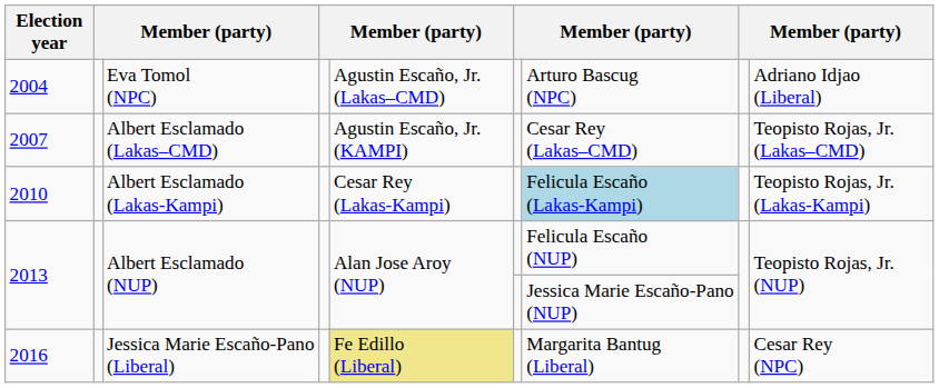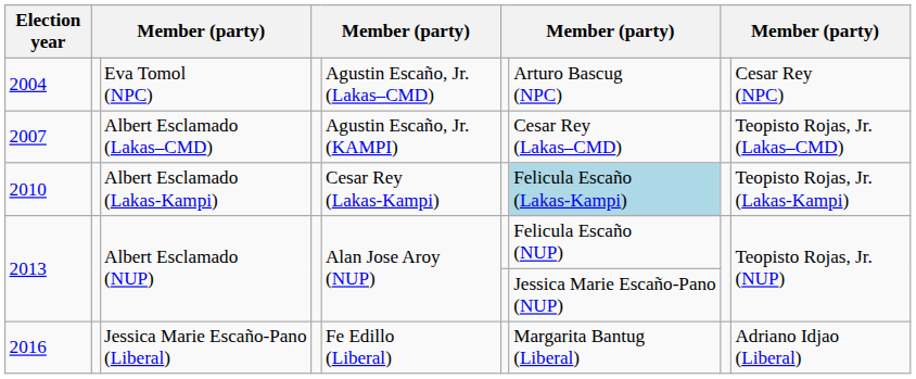 <table class=wikitable style="font-size:90%">
 <tr>
 <th width=60px>Election<br>year</th>
 <th colspan=2 width=140px>Member (party)</th>
 <th colspan=2 width=140px>Member (party)</th>
 <th colspan=2 width=140px>Member (party)</th>
 <th colspan=2 width=140px>Member (party)</th>
 </tr>
 <tr>
 <td><a href='#'>2004</a></td>
 <td bgcolor=></td>
 <td>Eva Tomol<br>(<a href='#'>NPC</a>)</td>
 <td bgcolor=></td>
 <td>Agustin Escaño, Jr.<br>(<a href='#'>Lakas–CMD</a>)</td>
 <td bgcolor=></td>
 <td>Arturo Bascug<br>(<a href='#'>NPC</a>)</td>
 <td bgcolor=></td>
-<td>Adriano Idjao<br>(<a href='#'>Liberal</a>)</td>
+<td>Cesar Rey<br>(<a href='#'>NPC</a>)</td>
 </tr>
 <tr>
 <td><a href='#'>2007</a></td>
 <td bgcolor=></td>
 <td>Albert Esclamado<br>(<a href='#'>Lakas–CMD</a>)</td>
 <td bgcolor=></td>
 <td>Agustin Escaño, Jr.<br>(<a href='#'>KAMPI</a>)</td>
 <td bgcolor=></td>
 <td>Cesar Rey<br>(<a href='#'>Lakas–CMD</a>)</td>
 <td bgcolor=></td>
 <td>Teopisto Rojas, Jr.<br>(<a href='#'>Lakas–CMD</a>)</td>
 </tr>
 <tr>
 <td><a href='#'>2010</a></td>
 <td bgcolor=></td>
 <td>Albert Esclamado<br>(<a href='#'>Lakas-Kampi</a>)</td>
 <td bgcolor=></td>
 <td>Cesar Rey<br>(<a href='#'>Lakas-Kampi</a>)</td>
 <td bgcolor=></td>
 <td style="background: lightblue;">Felicula Escaño<br>(<a href='#'>Lakas-Kampi</a>)</td>
 <td bgcolor=></td>
 <td>Teopisto Rojas, Jr.<br>(<a href='#'>Lakas-Kampi</a>)</td>
 </tr>
 <tr>
 <td rowspan="2"><a href='#'>2013</a></td>
 <td rowspan="2" bgcolor=></td>
 <td rowspan="2">Albert Esclamado<br>(<a href='#'>NUP</a>)</td>
 <td rowspan="2" bgcolor=></td>
 <td rowspan="2">Alan Jose Aroy<br>(<a href='#'>NUP</a>)</td>
 <td bgcolor=></td>
 <td>Felicula Escaño<br>(<a href='#'>NUP</a>)</td>
 <td rowspan="2" bgcolor=></td>
 <td rowspan="2">Teopisto Rojas, Jr.<br>(<a href='#'>NUP</a>)</td>
 </tr>
 <tr>
 <td bgcolor=></td>
 <td>Jessica Marie Escaño-Pano<br>(<a href='#'>NUP</a>)</td>
 </tr>
 <tr>
 <td><a href='#'>2016</a></td>
 <td bgcolor=></td>
 <td>Jessica Marie Escaño-Pano<br>(<a href='#'>Liberal</a>)</td>
 <td bgcolor=></td>
-<td style="background: khaki;">Fe Edillo<br>(<a href='#'>Liberal</a>)</td>
+<td>Fe Edillo<br>(<a href='#'>Liberal</a>)</td>
 <td bgcolor=></td>
 <td>Margarita Bantug<br>(<a href='#'>Liberal</a>)</td>
 <td bgcolor=></td>
-<td>Cesar Rey<br>(<a href='#'>NPC</a>)</td>
+<td>Adriano Idjao<br>(<a href='#'>Liberal</a>)</td>
 </tr>
 </table>
